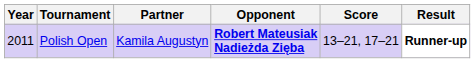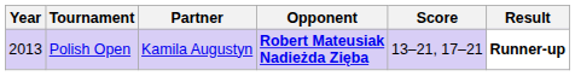 <table class="sortable wikitable" style="font-size: 90%;">
 <tr>
 <th>Year</th>
 <th>Tournament</th>
 <th>Partner</th>
 <th>Opponent</th>
 <th>Score</th>
 <th>Result</th>
 </tr>
 <tr style="background:#D8CEF6">
-<td align="center">2011</td>
+<td align="center">2013</td>
 <td align="left"><a href='#'>Polish Open</a></td>
 <td align="left"> <a href='#'>Kamila Augustyn</a></td>
 <td align="left"><strong> <a href='#'>Robert Mateusiak</a><br> <a href='#'>Nadieżda Zięba</a></strong></td>
 <td align="left">13–21, 17–21</td>
 <td style="text-align:left; background:white"> <strong>Runner-up</strong></td>
 </tr>
 </table>
